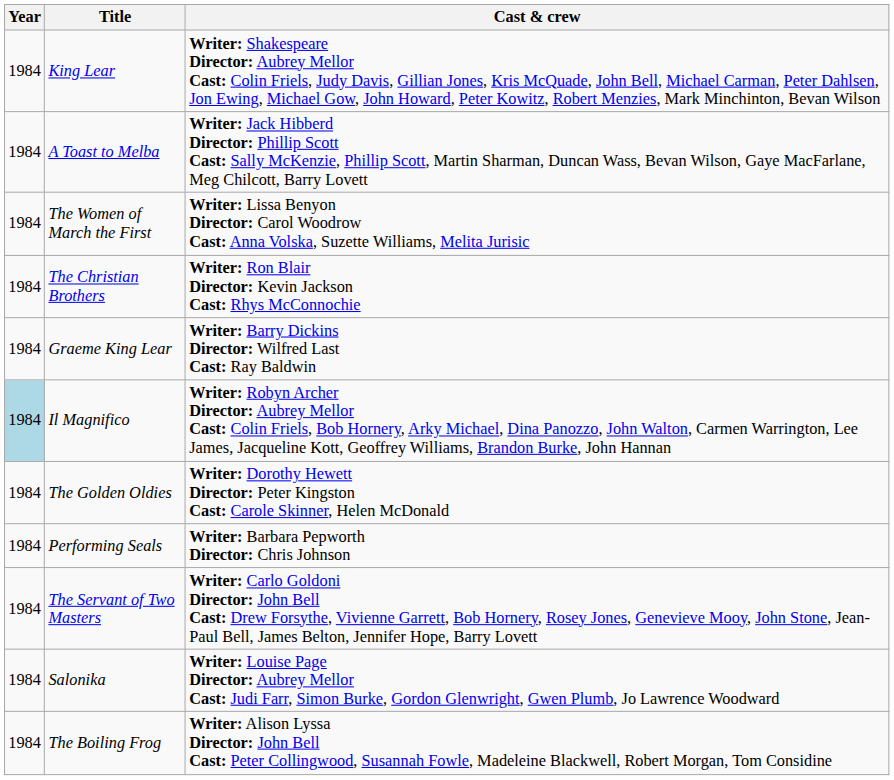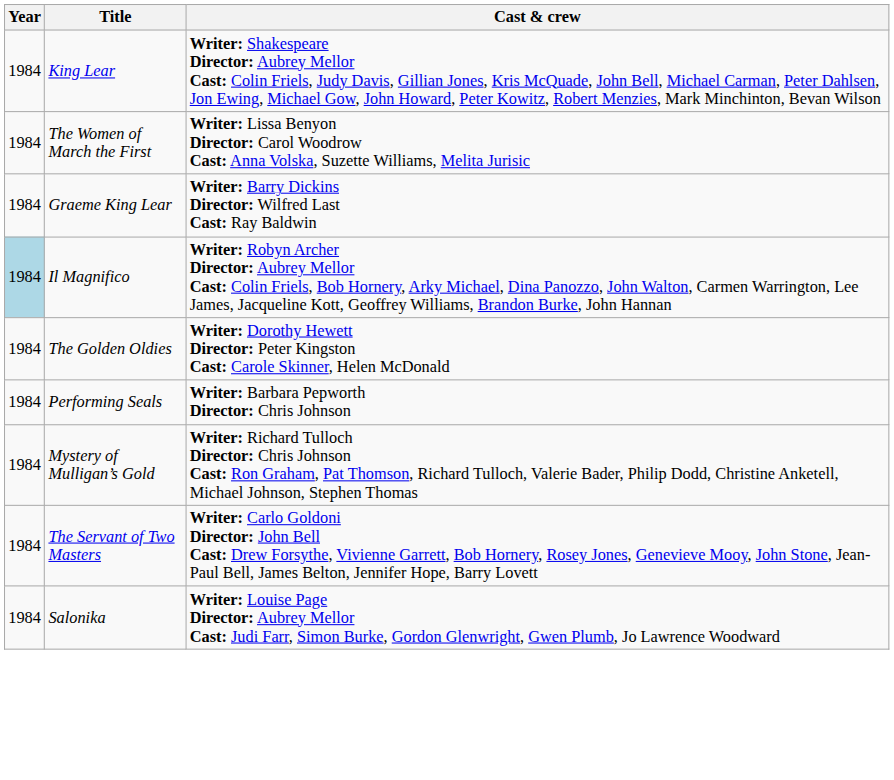 <table class="wikitable sortable">
 <tr>
 <th>Year</th>
 <th>Title</th>
 <th>Cast & crew</th>
 </tr>
 <tr>
 <td>1984</td>
 <td><em><a href='#'>King Lear</a></em></td>
 <td><strong>Writer:</strong> <a href='#'>Shakespeare</a><br><strong>Director:</strong> <a href='#'>Aubrey Mellor</a><br><strong>Cast:</strong> <a href='#'>Colin Friels</a>, <a href='#'>Judy Davis</a>, <a href='#'>Gillian Jones</a>, <a href='#'>Kris McQuade</a>, <a href='#'>John Bell</a>, <a href='#'>Michael Carman</a>, <a href='#'>Peter Dahlsen</a>, <a href='#'>Jon Ewing</a>, <a href='#'>Michael Gow</a>, <a href='#'>John Howard</a>, <a href='#'>Peter Kowitz</a>, <a href='#'>Robert Menzies</a>, Mark Minchinton, Bevan Wilson</td>
 </tr>
 <tr>
 <td>1984</td>
-<td><em><a href='#'>A Toast to Melba</a></em></td>
-<td><strong>Writer:</strong> <a href='#'>Jack Hibberd</a><br><strong>Director:</strong> <a href='#'>Phillip Scott</a><br><strong>Cast:</strong> <a href='#'>Sally McKenzie</a>, <a href='#'>Phillip Scott</a>, Martin Sharman, Duncan Wass, Bevan Wilson, Gaye MacFarlane, Meg Chilcott, Barry Lovett</td>
-</tr>
-<tr>
-<td>1984</td>
 <td><em>The Women of March the First </em></td>
 <td><strong>Writer:</strong> Lissa Benyon<br><strong>Director:</strong> Carol Woodrow<br><strong>Cast:</strong> <a href='#'>Anna Volska</a>, Suzette Williams, <a href='#'>Melita Jurisic</a></td>
-</tr>
-<tr>
-<td>1984</td>
-<td><em><a href='#'>The Christian Brothers</a></em></td>
-<td><strong>Writer:</strong> <a href='#'>Ron Blair</a><br><strong>Director:</strong> Kevin Jackson<br><strong>Cast:</strong> <a href='#'>Rhys McConnochie</a></td>
 </tr>
 <tr>
 <td>1984</td>
 <td><em>Graeme King Lear</em></td>
 <td><strong>Writer:</strong> <a href='#'>Barry Dickins</a><br><strong>Director:</strong> Wilfred Last<br><strong>Cast:</strong> Ray Baldwin</td>
 </tr>
 <tr>
 <td style="background: lightblue;">1984</td>
 <td><em>Il Magnifico </em></td>
 <td><strong>Writer:</strong> <a href='#'>Robyn Archer</a><br><strong>Director:</strong> <a href='#'>Aubrey Mellor</a><strong><br>Cast:</strong> <a href='#'>Colin Friels</a>, <a href='#'>Bob Hornery</a>, <a href='#'>Arky Michael</a>, <a href='#'>Dina Panozzo</a>, <a href='#'>John Walton</a>, Carmen Warrington, Lee James, Jacqueline Kott, Geoffrey Williams, <a href='#'>Brandon Burke</a>, John Hannan</td>
 </tr>
 <tr>
 <td>1984</td>
 <td><em>The Golden Oldies</em></td>
 <td><strong>Writer:</strong> <a href='#'>Dorothy Hewett</a><br><strong>Director:</strong> Peter Kingston<br><strong>Cast:</strong> <a href='#'>Carole Skinner</a>, Helen McDonald</td>
 </tr>
 <tr>
 <td>1984</td>
 <td><em>Performing Seals</em></td>
 <td><strong>Writer:</strong> Barbara Pepworth<br><strong>Director:</strong> Chris Johnson</td>
 </tr>
 <tr>
 <td>1984</td>
+<td><em>Mystery of Mulligan’s Gold </em></td>
+<td><strong>Writer:</strong> Richard Tulloch<br><strong>Director:</strong> Chris Johnson<br><strong>Cast:</strong> <a href='#'>Ron Graham</a>, <a href='#'>Pat Thomson</a>, Richard Tulloch, Valerie Bader, Philip Dodd, Christine Anketell, Michael Johnson, Stephen Thomas</td>
+</tr>
+<tr>
+<td>1984</td>
 <td><em><a href='#'>The Servant of Two Masters</a></em></td>
 <td><strong>Writer:</strong> <a href='#'>Carlo Goldoni</a><br><strong>Director:</strong> <a href='#'>John Bell</a><br><strong>Cast:</strong> <a href='#'>Drew Forsythe</a>, <a href='#'>Vivienne Garrett</a>, <a href='#'>Bob Hornery</a>, <a href='#'>Rosey Jones</a>, <a href='#'>Genevieve Mooy</a>, <a href='#'>John Stone</a>, Jean-Paul Bell, James Belton, Jennifer Hope, Barry Lovett</td>
 </tr>
 <tr>
 <td>1984</td>
 <td><em>Salonika</em></td>
 <td><strong>Writer:</strong> <a href='#'>Louise Page</a><br><strong>Director:</strong> <a href='#'>Aubrey Mellor</a><br><strong>Cast:</strong> <a href='#'>Judi Farr</a>, <a href='#'>Simon Burke</a>, <a href='#'>Gordon Glenwright</a>, <a href='#'>Gwen Plumb</a>, Jo Lawrence Woodward</td>
 </tr>
-<tr>
-<td>1984</td>
-<td><em>The Boiling Frog</em></td>
-<td><strong>Writer:</strong> Alison Lyssa<br><strong>Director:</strong> <a href='#'>John Bell</a><br><strong>Cast:</strong> <a href='#'>Peter Collingwood</a>, <a href='#'>Susannah Fowle</a>, Madeleine Blackwell, Robert Morgan, Tom Considine</td>
-</tr>
 </table>
